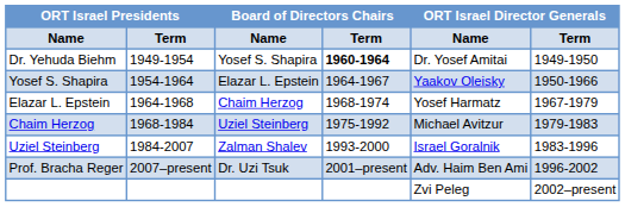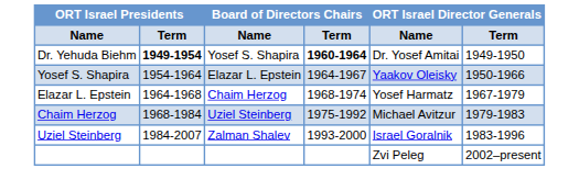 <table align="center" bgcolor="#6796ce" cellpadding="3">
 <tr>
 <th colspan="2" align="center" style="color: white;">ORT Israel Presidents</th>
 <th style="color: white" colspan="2" align="center">Board of Directors Chairs</th>
 <th style="color: white" colspan="2" align="center">ORT Israel Director Generals</th>
 </tr>
 <tr bgcolor=#d3dfee>
 <th>Name</th>
 <th>Term</th>
 <th>Name</th>
 <th>Term</th>
 <th>Name</th>
 <th>Term</th>
 </tr>
 <tr bgcolor=#ffffff>
 <td>Dr. Yehuda Biehm</td>
-<td>1949-1954</td>
+<td><strong>1949-1954</strong></td>
 <td>Yosef S. Shapira</td>
 <td><strong>1960-1964</strong></td>
 <td>Dr. Yosef Amitai</td>
 <td>1949-1950</td>
 </tr>
 <tr bgcolor=#d3dfee>
 <td>Yosef S. Shapira</td>
 <td>1954-1964</td>
 <td>Elazar L. Epstein</td>
 <td>1964-1967</td>
 <td><a href='#'>Yaakov Oleisky</a></td>
 <td>1950-1966</td>
 </tr>
 <tr bgcolor=#ffffff>
 <td>Elazar L. Epstein</td>
 <td>1964-1968</td>
 <td><a href='#'>Chaim Herzog</a></td>
 <td>1968-1974</td>
 <td>Yosef Harmatz</td>
 <td>1967-1979</td>
 </tr>
 <tr bgcolor=#d3dfee>
 <td><a href='#'>Chaim Herzog</a></td>
 <td>1968-1984</td>
 <td><a href='#'>Uziel Steinberg</a></td>
 <td>1975-1992</td>
 <td>Michael Avitzur</td>
 <td>1979-1983</td>
 </tr>
 <tr bgcolor=#ffffff>
 <td><a href='#'>Uziel Steinberg</a></td>
 <td>1984-2007</td>
 <td><a href='#'>Zalman Shalev</a></td>
 <td>1993-2000</td>
 <td><a href='#'>Israel Goralnik</a></td>
 <td>1983-1996</td>
 </tr>
-<tr bgcolor=#d3dfee>
-<td>Prof. Bracha Reger</td>
-<td>2007–present</td>
-<td>Dr. Uzi Tsuk</td>
-<td>2001–present</td>
-<td>Adv. Haim Ben Ami</td>
-<td>1996-2002</td>
-</tr>
 <tr bgcolor=#ffffff>
 <td></td>
 <td></td>
 <td></td>
 <td></td>
 <td>Zvi Peleg</td>
 <td>2002–present</td>
 </tr>
 </table>
